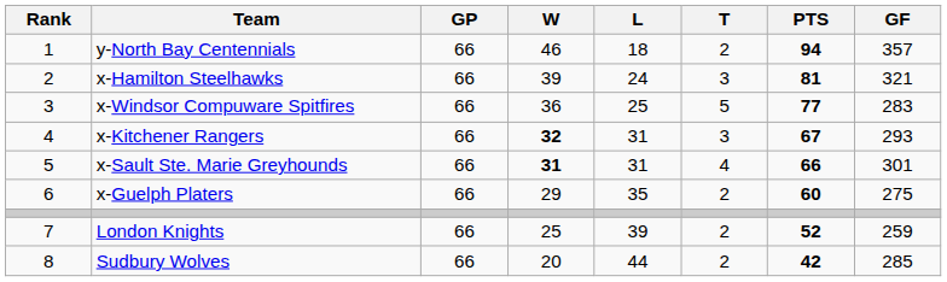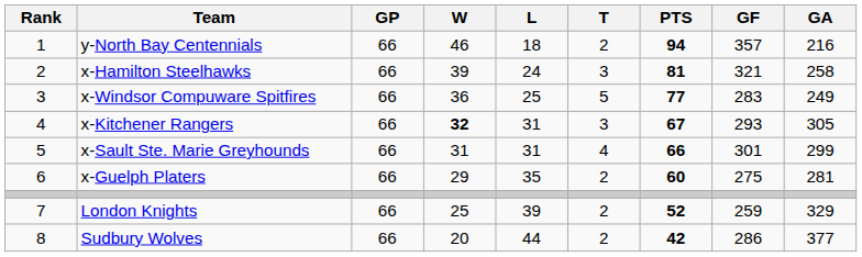 <table class="wikitable sortable" style="text-align:center">
 <tr>
 <th width="7.5%">Rank</th>
 <th width="28.5%">Team</th>
 <th width="7.5%">GP</th>
 <th width="7.5%">W</th>
 <th width="7.5%">L</th>
 <th width="7.5%">T</th>
 <th width="7.5%">PTS</th>
 <th width="7.5%">GF</th>
+<th width="7.5%">GA</th>
 </tr>
 <tr>
 <td>1</td>
 <td align=left>y-<a href='#'>North Bay Centennials</a></td>
 <td>66</td>
 <td>46</td>
 <td>18</td>
 <td>2</td>
 <td><strong>94</strong></td>
 <td>357</td>
+<td>216</td>
 </tr>
 <tr>
 <td>2</td>
 <td align=left>x-<a href='#'>Hamilton Steelhawks</a></td>
 <td>66</td>
 <td>39</td>
 <td>24</td>
 <td>3</td>
 <td><strong>81</strong></td>
 <td>321</td>
+<td>258</td>
 </tr>
 <tr>
 <td>3</td>
 <td align=left>x-<a href='#'>Windsor Compuware Spitfires</a></td>
 <td>66</td>
 <td>36</td>
 <td>25</td>
 <td>5</td>
 <td><strong>77</strong></td>
 <td>283</td>
+<td>249</td>
 </tr>
 <tr>
 <td>4</td>
 <td align=left>x-<a href='#'>Kitchener Rangers</a></td>
 <td>66</td>
 <td><strong>32</strong></td>
 <td>31</td>
 <td>3</td>
 <td><strong>67</strong></td>
 <td>293</td>
+<td>305</td>
 </tr>
 <tr>
 <td>5</td>
 <td align=left>x-<a href='#'>Sault Ste. Marie Greyhounds</a></td>
 <td>66</td>
-<td><strong>31</strong></td>
+<td>31</td>
 <td>31</td>
 <td>4</td>
 <td><strong>66</strong></td>
 <td>301</td>
+<td>299</td>
 </tr>
 <tr>
 <td>6</td>
 <td align=left>x-<a href='#'>Guelph Platers</a></td>
 <td>66</td>
 <td>29</td>
 <td>35</td>
 <td>2</td>
 <td><strong>60</strong></td>
 <td>275</td>
+<td>281</td>
 </tr>
 <tr style="background-color:#cccccc;">
+<td></td>
 <td></td>
 <td></td>
 <td></td>
 <td></td>
 <td></td>
 <td></td>
 <td></td>
 <td></td>
 </tr>
 <tr>
 <td>7</td>
 <td align=left><a href='#'>London Knights</a></td>
 <td>66</td>
 <td>25</td>
 <td>39</td>
 <td>2</td>
 <td><strong>52</strong></td>
 <td>259</td>
+<td>329</td>
 </tr>
 <tr>
 <td>8</td>
 <td align=left><a href='#'>Sudbury Wolves</a></td>
 <td>66</td>
 <td>20</td>
 <td>44</td>
 <td>2</td>
 <td><strong>42</strong></td>
-<td>285</td>
+<td>286</td>
+<td>377</td>
 </tr>
 </table>
